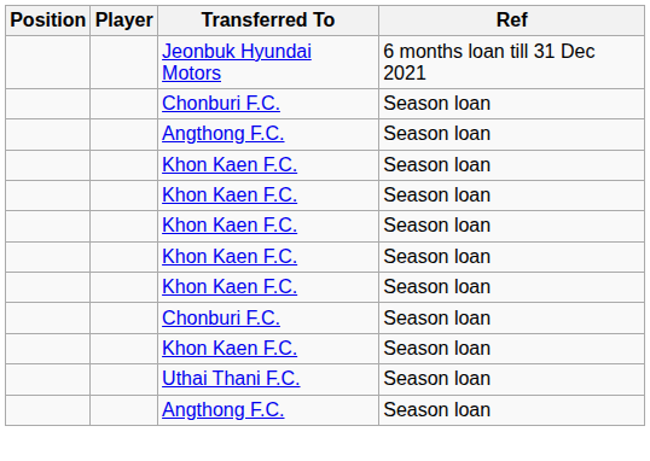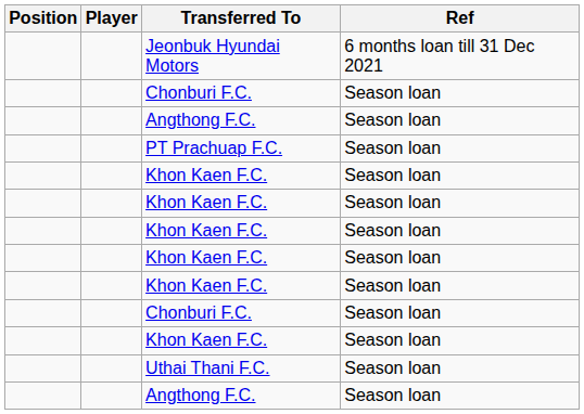 <table class="wikitable sortable" style="width:60%; text-align:center; font-size:100%; text-align:left;">
 <tr>
 <th>Position</th>
 <th>Player</th>
 <th>Transferred To</th>
 <th>Ref</th>
 </tr>
 <tr>
 <td></td>
 <td></td>
 <td> <a href='#'>Jeonbuk Hyundai Motors</a></td>
 <td>6 months loan till 31 Dec 2021 </td>
 </tr>
 <tr>
 <td></td>
 <td></td>
 <td> <a href='#'>Chonburi F.C.</a></td>
 <td>Season loan </td>
 </tr>
 <tr>
 <td></td>
 <td></td>
 <td> <a href='#'>Angthong F.C.</a></td>
+<td>Season loan</td>
+</tr>
+<tr>
+<td></td>
+<td></td>
+<td> <a href='#'>PT Prachuap F.C.</a></td>
 <td>Season loan</td>
 </tr>
 <tr>
 <td></td>
 <td></td>
 <td> <a href='#'>Khon Kaen F.C.</a></td>
 <td>Season loan</td>
 </tr>
 <tr>
 <td></td>
 <td></td>
 <td> <a href='#'>Khon Kaen F.C.</a></td>
 <td>Season loan</td>
 </tr>
 <tr>
 <td></td>
 <td></td>
 <td> <a href='#'>Khon Kaen F.C.</a></td>
 <td>Season loan</td>
 </tr>
 <tr>
 <td></td>
 <td></td>
 <td> <a href='#'>Khon Kaen F.C.</a></td>
 <td>Season loan</td>
 </tr>
 <tr>
 <td></td>
 <td></td>
 <td> <a href='#'>Khon Kaen F.C.</a></td>
 <td>Season loan</td>
 </tr>
 <tr>
 <td></td>
 <td></td>
 <td> <a href='#'>Chonburi F.C.</a></td>
 <td>Season loan </td>
 </tr>
 <tr>
 <td></td>
 <td></td>
 <td> <a href='#'>Khon Kaen F.C.</a></td>
 <td>Season loan</td>
 </tr>
 <tr>
 <td></td>
 <td></td>
 <td> <a href='#'>Uthai Thani F.C.</a></td>
 <td>Season loan</td>
 </tr>
 <tr>
 <td></td>
 <td></td>
 <td> <a href='#'>Angthong F.C.</a></td>
 <td>Season loan</td>
 </tr>
 <tr>
 </tr>
 </table>
